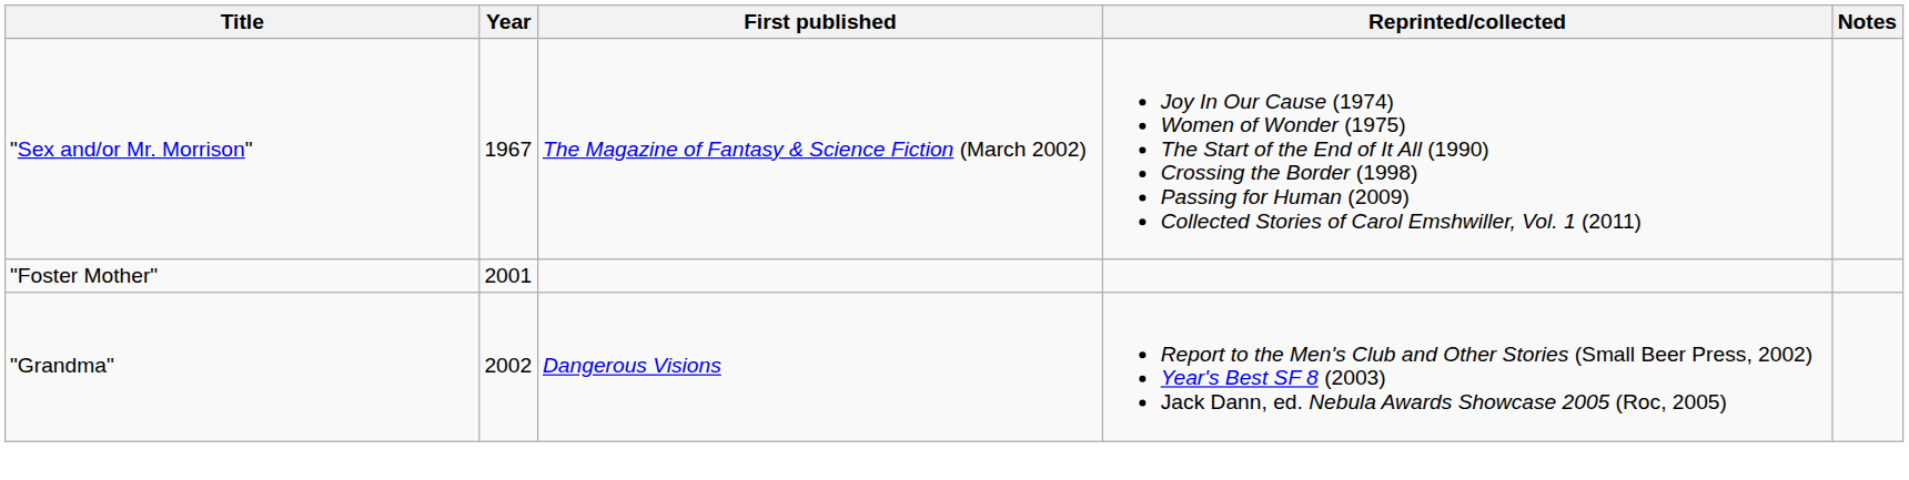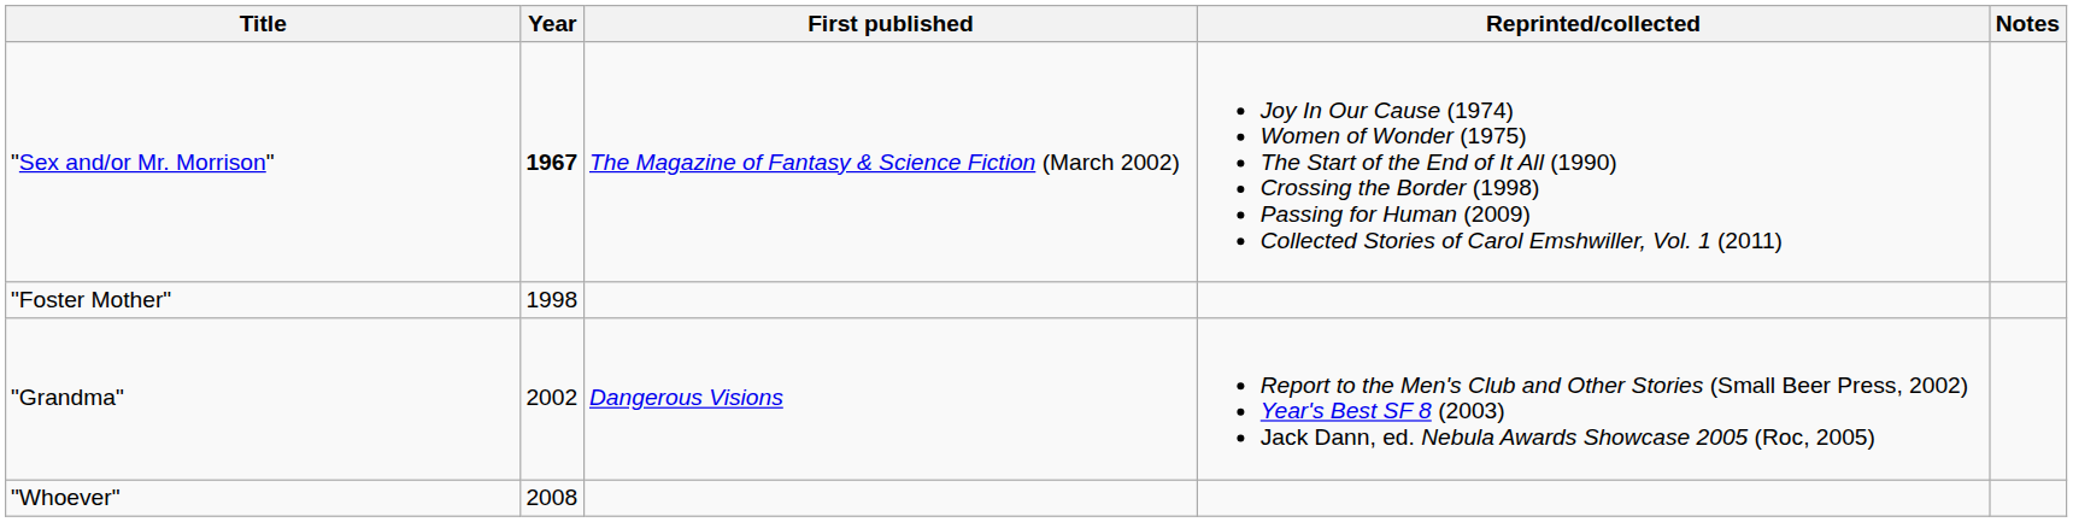 <table class='wikitable sortable' width='90%'>
 <tr>
 <th width=25%>Title</th>
 <th>Year</th>
 <th>First published</th>
 <th>Reprinted/collected</th>
 <th>Notes</th>
 </tr>
 <tr>
 <td>"<a href='#'>Sex and/or Mr. Morrison</a>"</td>
-<td>1967</td>
+<td><strong>1967</strong></td>
 <td><em><a href='#'>The Magazine of Fantasy & Science Fiction</a></em> (March 2002)</td>
 <td><br><ul><li><em>Joy In Our Cause</em> (1974)</li><li><em>Women of Wonder</em> (1975)</li><li><em>The Start of the End of It All</em> (1990)</li><li><em>Crossing the Border</em> (1998)</li><li><em>Passing for Human</em> (2009)</li><li><em>Collected Stories of Carol Emshwiller, Vol. 1</em> (2011)</li></ul></td>
 <td></td>
 </tr>
 <tr>
 <td>"Foster Mother"</td>
-<td>2001</td>
+<td>1998</td>
 <td></td>
 <td></td>
 <td></td>
 </tr>
 <tr>
 <td>"Grandma"</td>
 <td>2002</td>
 <td><em><a href='#'>Dangerous Visions</a></em></td>
 <td><br><ul><li><em>Report to the Men's Club and Other Stories</em> (Small Beer Press, 2002)</li><li><em><a href='#'>Year's Best SF 8</a></em> (2003)</li><li>Jack Dann, ed. <em>Nebula Awards Showcase 2005</em> (Roc, 2005)</li></ul></td>
 <td></td>
 </tr>
+<tr>
+<td>"Whoever"</td>
+<td>2008</td>
+<td></td>
+<td></td>
+<td></td>
+</tr>
 </table>
